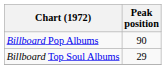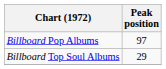 <table class="wikitable">
 <tr>
 <th>Chart (1972)</th>
 <th>Peak<br>position</th>
 </tr>
 <tr>
 <td><a href='#'><em>Billboard</em> Pop Albums</a></td>
-<td align=center>90</td>
+<td align=center>97</td>
 </tr>
 <tr>
 <td><em>Billboard</em> <a href='#'>Top Soul Albums</a></td>
 <td align=center>29</td>
 </tr>
 <tr>
 </tr>
 </table>
